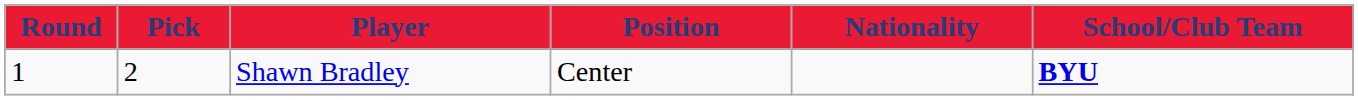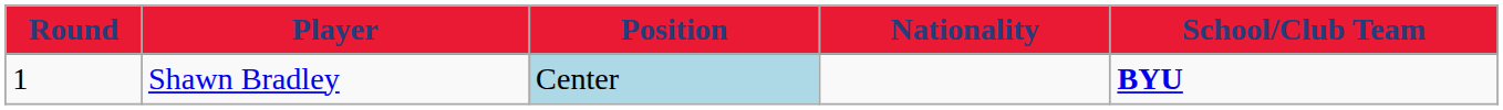 <table class="wikitable sortable sortable">
 <tr>
 <th style="background:#EB1A34;color:#243D7B;" width="7%">Round</th>
-<th style="background:#EB1A34;color:#243D7B;" width="7%">Pick</th>
 <th style="background:#EB1A34;color:#243D7B;" width="20%">Player</th>
 <th style="background:#EB1A34;color:#243D7B;" width="15%">Position</th>
 <th style="background:#EB1A34;color:#243D7B;" width="15%">Nationality</th>
 <th style="background:#EB1A34;color:#243D7B;" width="20%">School/Club Team</th>
 </tr>
 <tr>
 <td>1</td>
-<td>2</td>
 <td><a href='#'>Shawn Bradley</a></td>
-<td>Center</td>
+<td style="background: lightblue;">Center</td>
 <td></td>
 <td><strong><a href='#'>BYU</a></strong></td>
 </tr>
 </table>
